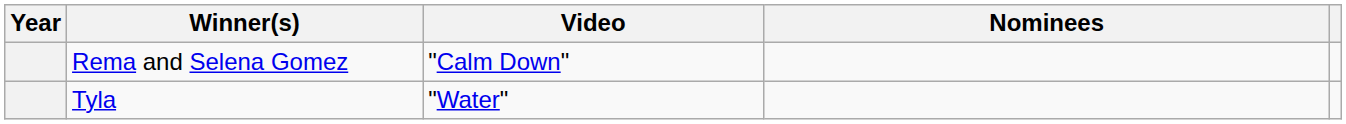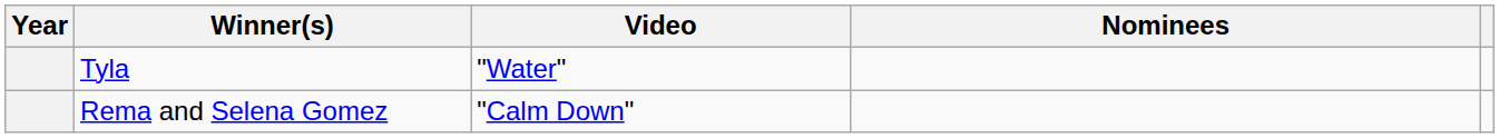 <table class="wikitable sortable">
 <tr>
 <th scope="col">Year</th>
 <th scope="col" style="width:230px;">Winner(s)</th>
 <th scope="col" style="width:220px;">Video</th>
 <th scope="col" style="width:370px;">Nominees</th>
 <th scope="col" class="unsortable"></th>
 </tr>
 <tr>
 <th scope="row"></th>
+<td><a href='#'>Tyla</a></td>
+<td>"<a href='#'>Water</a>"</td>
+<td></td>
+<td align="center"></td>
+</tr>
+<tr>
+<th scope="row"></th>
 <td><a href='#'>Rema</a> and <a href='#'>Selena Gomez</a></td>
 <td>"<a href='#'>Calm Down</a>"</td>
 <td></td>
 <td align="center"></td>
 </tr>
-<tr>
-<th scope="row"></th>
-<td><a href='#'>Tyla</a></td>
-<td>"<a href='#'>Water</a>"</td>
-<td></td>
-<td align="center"></td>
-</tr>
 </table>
